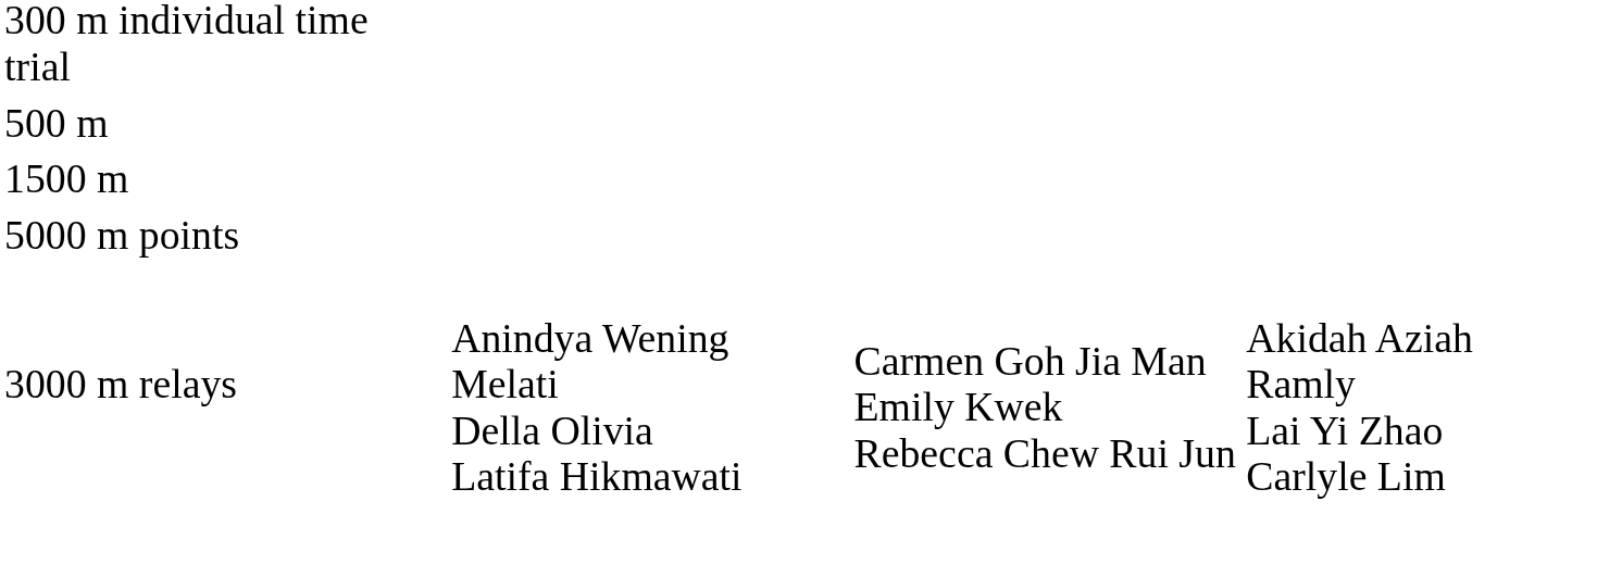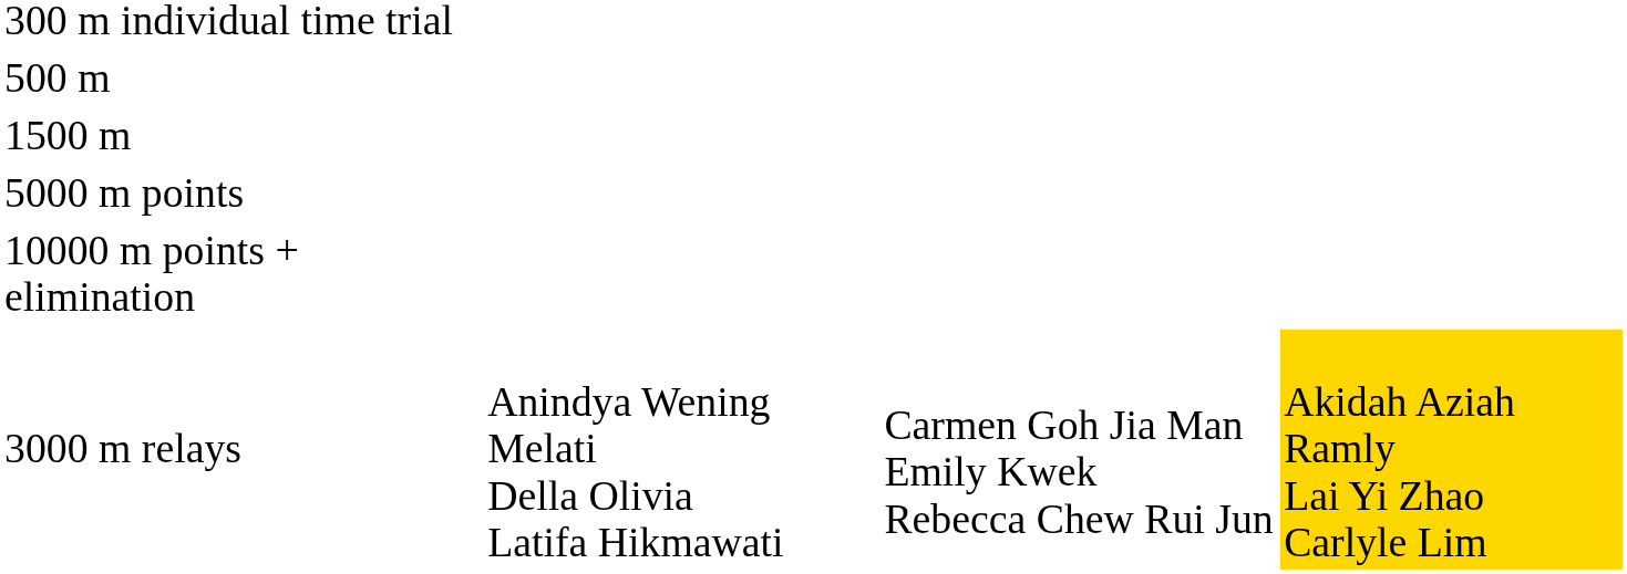 <table>
 <tr>
 <td>300 m individual time trial</td>
 <td></td>
 <td></td>
 <td nowrap=true></td>
 </tr>
 <tr>
 <td>500 m</td>
 <td></td>
 <td></td>
 <td></td>
 </tr>
 <tr>
 <td>1500 m</td>
 <td></td>
 <td></td>
 <td></td>
 </tr>
 <tr>
 <td>5000 m points</td>
 <td nowrap=true></td>
 <td></td>
 <td></td>
 </tr>
 <tr>
+<td>10000 m points + elimination</td>
+<td></td>
+<td></td>
+<td></td>
+</tr>
+<tr>
 <td>3000 m relays</td>
 <td><br>Anindya Wening Melati<br>Della Olivia<br>Latifa Hikmawati</td>
 <td nowrap=true><br>Carmen Goh Jia Man<br>Emily Kwek<br>Rebecca Chew Rui Jun</td>
-<td><br>Akidah Aziah Ramly<br>Lai Yi Zhao<br>Carlyle Lim</td>
+<td style="background: gold;"><br>Akidah Aziah Ramly<br>Lai Yi Zhao<br>Carlyle Lim</td>
 </tr>
 </table>
